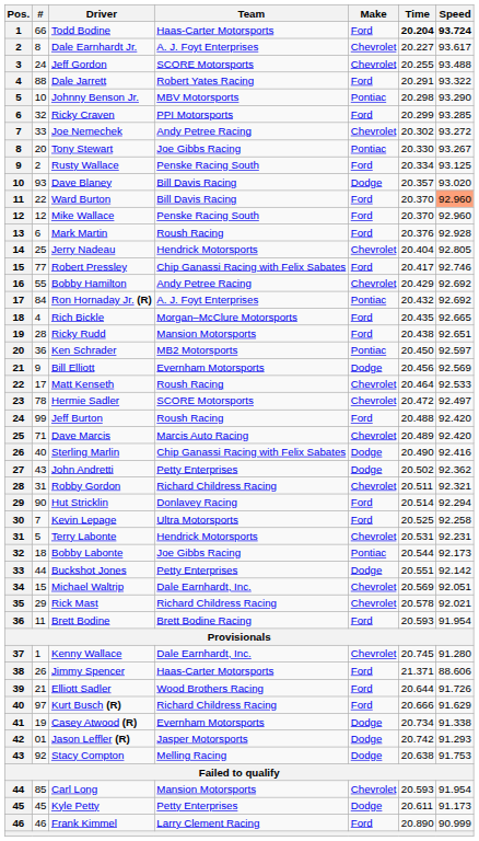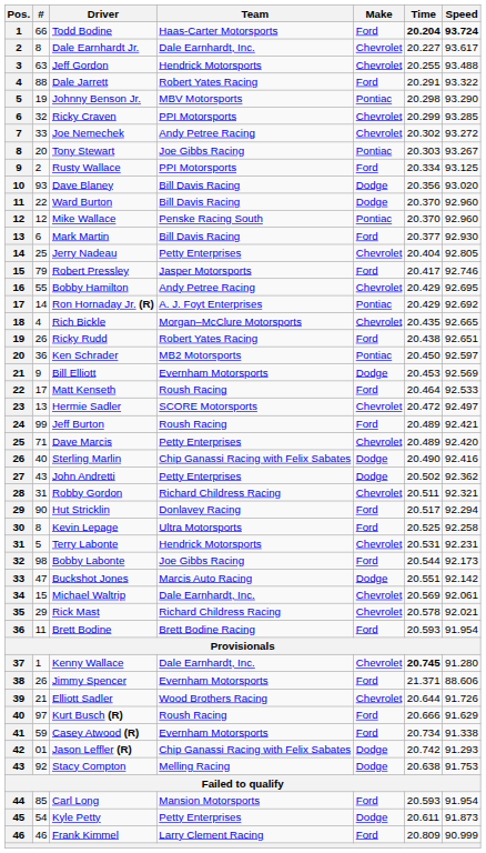 <table class="wikitable" style="font-size:95%">
 <tr>
 <th>Pos.</th>
 <th>#</th>
 <th>Driver</th>
 <th>Team</th>
 <th>Make</th>
 <th>Time</th>
 <th>Speed</th>
 </tr>
 <tr>
 <th>1</th>
 <td>66</td>
 <td><a href='#'>Todd Bodine</a></td>
 <td><a href='#'>Haas-Carter Motorsports</a></td>
 <td><a href='#'>Ford</a></td>
 <td><strong>20.204</strong></td>
 <td><strong>93.724</strong></td>
 </tr>
 <tr>
 <th>2</th>
 <td>8</td>
 <td><a href='#'>Dale Earnhardt Jr.</a></td>
-<td><a href='#'>A. J. Foyt Enterprises</a></td>
+<td><a href='#'>Dale Earnhardt, Inc.</a></td>
 <td><a href='#'>Chevrolet</a></td>
 <td>20.227</td>
 <td>93.617</td>
 </tr>
 <tr>
 <th>3</th>
-<td>24</td>
+<td>63</td>
 <td><a href='#'>Jeff Gordon</a></td>
-<td><a href='#'>SCORE Motorsports</a></td>
+<td><a href='#'>Hendrick Motorsports</a></td>
 <td><a href='#'>Chevrolet</a></td>
 <td>20.255</td>
 <td>93.488</td>
 </tr>
 <tr>
 <th>4</th>
 <td>88</td>
 <td><a href='#'>Dale Jarrett</a></td>
 <td><a href='#'>Robert Yates Racing</a></td>
 <td><a href='#'>Ford</a></td>
 <td>20.291</td>
 <td>93.322</td>
 </tr>
 <tr>
 <th>5</th>
-<td>10</td>
+<td>19</td>
 <td><a href='#'>Johnny Benson Jr.</a></td>
 <td><a href='#'>MBV Motorsports</a></td>
 <td><a href='#'>Pontiac</a></td>
 <td>20.298</td>
 <td>93.290</td>
 </tr>
 <tr>
 <th>6</th>
 <td>32</td>
 <td><a href='#'>Ricky Craven</a></td>
 <td><a href='#'>PPI Motorsports</a></td>
-<td><a href='#'>Ford</a></td>
+<td><a href='#'>Chevrolet</a></td>
 <td>20.299</td>
 <td>93.285</td>
 </tr>
 <tr>
 <th>7</th>
 <td>33</td>
 <td><a href='#'>Joe Nemechek</a></td>
 <td><a href='#'>Andy Petree Racing</a></td>
 <td><a href='#'>Chevrolet</a></td>
 <td>20.302</td>
 <td>93.272</td>
 </tr>
 <tr>
 <th>8</th>
 <td>20</td>
 <td><a href='#'>Tony Stewart</a></td>
 <td><a href='#'>Joe Gibbs Racing</a></td>
 <td><a href='#'>Pontiac</a></td>
-<td>20.330</td>
+<td>20.303</td>
 <td>93.267</td>
 </tr>
 <tr>
 <th>9</th>
 <td>2</td>
 <td><a href='#'>Rusty Wallace</a></td>
-<td><a href='#'>Penske Racing South</a></td>
+<td><a href='#'>PPI Motorsports</a></td>
 <td><a href='#'>Ford</a></td>
 <td>20.334</td>
 <td>93.125</td>
 </tr>
 <tr>
 <th>10</th>
 <td>93</td>
 <td><a href='#'>Dave Blaney</a></td>
 <td><a href='#'>Bill Davis Racing</a></td>
 <td><a href='#'>Dodge</a></td>
-<td>20.357</td>
+<td>20.356</td>
 <td>93.020</td>
 </tr>
 <tr>
 <th>11</th>
 <td>22</td>
 <td><a href='#'>Ward Burton</a></td>
 <td><a href='#'>Bill Davis Racing</a></td>
-<td><a href='#'>Ford</a></td>
+<td><a href='#'>Dodge</a></td>
 <td>20.370</td>
-<td style="background: lightsalmon;">92.960</td>
+<td>92.960</td>
 </tr>
 <tr>
 <th>12</th>
 <td>12</td>
 <td><a href='#'>Mike Wallace</a></td>
 <td><a href='#'>Penske Racing South</a></td>
-<td><a href='#'>Ford</a></td>
+<td><a href='#'>Pontiac</a></td>
 <td>20.370</td>
 <td>92.960</td>
 </tr>
 <tr>
 <th>13</th>
 <td>6</td>
 <td><a href='#'>Mark Martin</a></td>
-<td><a href='#'>Roush Racing</a></td>
+<td><a href='#'>Bill Davis Racing</a></td>
 <td><a href='#'>Ford</a></td>
-<td>20.376</td>
-<td>92.928</td>
+<td>20.377</td>
+<td>92.930</td>
 </tr>
 <tr>
 <th>14</th>
 <td>25</td>
 <td><a href='#'>Jerry Nadeau</a></td>
-<td><a href='#'>Hendrick Motorsports</a></td>
+<td><a href='#'>Petty Enterprises</a></td>
 <td><a href='#'>Chevrolet</a></td>
 <td>20.404</td>
 <td>92.805</td>
 </tr>
 <tr>
 <th>15</th>
-<td>77</td>
+<td>79</td>
 <td><a href='#'>Robert Pressley</a></td>
-<td><a href='#'>Chip Ganassi Racing with Felix Sabates</a></td>
+<td><a href='#'>Jasper Motorsports</a></td>
 <td><a href='#'>Ford</a></td>
 <td>20.417</td>
 <td>92.746</td>
 </tr>
 <tr>
 <th>16</th>
 <td>55</td>
 <td><a href='#'>Bobby Hamilton</a></td>
 <td><a href='#'>Andy Petree Racing</a></td>
 <td><a href='#'>Chevrolet</a></td>
 <td>20.429</td>
-<td>92.692</td>
+<td>92.695</td>
 </tr>
 <tr>
 <th>17</th>
-<td>84</td>
+<td>14</td>
 <td><a href='#'>Ron Hornaday Jr.</a> <strong>(R)</strong></td>
 <td><a href='#'>A. J. Foyt Enterprises</a></td>
 <td><a href='#'>Pontiac</a></td>
-<td>20.432</td>
+<td>20.429</td>
 <td>92.692</td>
 </tr>
 <tr>
 <th>18</th>
 <td>4</td>
 <td><a href='#'>Rich Bickle</a></td>
 <td><a href='#'>Morgan–McClure Motorsports</a></td>
-<td><a href='#'>Ford</a></td>
+<td><a href='#'>Chevrolet</a></td>
 <td>20.435</td>
 <td>92.665</td>
 </tr>
 <tr>
 <th>19</th>
-<td>28</td>
+<td>26</td>
 <td><a href='#'>Ricky Rudd</a></td>
-<td><a href='#'>Mansion Motorsports</a></td>
+<td><a href='#'>Robert Yates Racing</a></td>
 <td><a href='#'>Ford</a></td>
 <td>20.438</td>
 <td>92.651</td>
 </tr>
 <tr>
 <th>20</th>
 <td>36</td>
 <td><a href='#'>Ken Schrader</a></td>
 <td><a href='#'>MB2 Motorsports</a></td>
 <td><a href='#'>Pontiac</a></td>
 <td>20.450</td>
 <td>92.597</td>
 </tr>
 <tr>
 <th>21</th>
 <td>9</td>
 <td><a href='#'>Bill Elliott</a></td>
 <td><a href='#'>Evernham Motorsports</a></td>
 <td><a href='#'>Dodge</a></td>
-<td>20.456</td>
+<td>20.453</td>
 <td>92.569</td>
 </tr>
 <tr>
 <th>22</th>
 <td>17</td>
 <td><a href='#'>Matt Kenseth</a></td>
 <td><a href='#'>Roush Racing</a></td>
-<td><a href='#'>Chevrolet</a></td>
+<td><a href='#'>Ford</a></td>
 <td>20.464</td>
 <td>92.533</td>
 </tr>
 <tr>
 <th>23</th>
-<td>78</td>
+<td>13</td>
 <td><a href='#'>Hermie Sadler</a></td>
 <td><a href='#'>SCORE Motorsports</a></td>
 <td><a href='#'>Chevrolet</a></td>
 <td>20.472</td>
 <td>92.497</td>
 </tr>
 <tr>
 <th>24</th>
 <td>99</td>
 <td><a href='#'>Jeff Burton</a></td>
 <td><a href='#'>Roush Racing</a></td>
 <td><a href='#'>Ford</a></td>
-<td>20.488</td>
-<td>92.420</td>
+<td>20.489</td>
+<td>92.421</td>
 </tr>
 <tr>
 <th>25</th>
 <td>71</td>
 <td><a href='#'>Dave Marcis</a></td>
-<td><a href='#'>Marcis Auto Racing</a></td>
+<td><a href='#'>Petty Enterprises</a></td>
 <td><a href='#'>Chevrolet</a></td>
 <td>20.489</td>
 <td>92.420</td>
 </tr>
 <tr>
 <th>26</th>
 <td>40</td>
 <td><a href='#'>Sterling Marlin</a></td>
 <td><a href='#'>Chip Ganassi Racing with Felix Sabates</a></td>
 <td><a href='#'>Dodge</a></td>
 <td>20.490</td>
 <td>92.416</td>
 </tr>
 <tr>
 <th>27</th>
 <td>43</td>
 <td><a href='#'>John Andretti</a></td>
 <td><a href='#'>Petty Enterprises</a></td>
 <td><a href='#'>Dodge</a></td>
 <td>20.502</td>
 <td>92.362</td>
 </tr>
 <tr>
 <th>28</th>
 <td>31</td>
 <td><a href='#'>Robby Gordon</a></td>
 <td><a href='#'>Richard Childress Racing</a></td>
 <td><a href='#'>Chevrolet</a></td>
 <td>20.511</td>
 <td>92.321</td>
 </tr>
 <tr>
 <th>29</th>
 <td>90</td>
 <td><a href='#'>Hut Stricklin</a></td>
 <td><a href='#'>Donlavey Racing</a></td>
 <td><a href='#'>Ford</a></td>
-<td>20.514</td>
+<td>20.517</td>
 <td>92.294</td>
 </tr>
 <tr>
 <th>30</th>
-<td>7</td>
+<td>8</td>
 <td><a href='#'>Kevin Lepage</a></td>
 <td><a href='#'>Ultra Motorsports</a></td>
 <td><a href='#'>Ford</a></td>
 <td>20.525</td>
 <td>92.258</td>
 </tr>
 <tr>
 <th>31</th>
 <td>5</td>
 <td><a href='#'>Terry Labonte</a></td>
 <td><a href='#'>Hendrick Motorsports</a></td>
 <td><a href='#'>Chevrolet</a></td>
 <td>20.531</td>
 <td>92.231</td>
 </tr>
 <tr>
 <th>32</th>
-<td>18</td>
+<td>98</td>
 <td><a href='#'>Bobby Labonte</a></td>
 <td><a href='#'>Joe Gibbs Racing</a></td>
-<td><a href='#'>Pontiac</a></td>
+<td><a href='#'>Ford</a></td>
 <td>20.544</td>
 <td>92.173</td>
 </tr>
 <tr>
 <th>33</th>
-<td>44</td>
+<td>47</td>
 <td><a href='#'>Buckshot Jones</a></td>
-<td><a href='#'>Petty Enterprises</a></td>
+<td><a href='#'>Marcis Auto Racing</a></td>
 <td><a href='#'>Dodge</a></td>
 <td>20.551</td>
 <td>92.142</td>
 </tr>
 <tr>
 <th>34</th>
 <td>15</td>
 <td><a href='#'>Michael Waltrip</a></td>
 <td><a href='#'>Dale Earnhardt, Inc.</a></td>
 <td><a href='#'>Chevrolet</a></td>
 <td>20.569</td>
-<td>92.051</td>
+<td>92.061</td>
 </tr>
 <tr>
 <th>35</th>
 <td>29</td>
 <td><a href='#'>Rick Mast</a></td>
 <td><a href='#'>Richard Childress Racing</a></td>
 <td><a href='#'>Chevrolet</a></td>
 <td>20.578</td>
 <td>92.021</td>
 </tr>
 <tr>
 <th>36</th>
 <td>11</td>
 <td><a href='#'>Brett Bodine</a></td>
 <td><a href='#'>Brett Bodine Racing</a></td>
 <td><a href='#'>Ford</a></td>
 <td>20.593</td>
 <td>91.954</td>
 </tr>
 <tr>
 <th colspan="7">Provisionals</th>
 </tr>
 <tr>
 <th>37</th>
 <td>1</td>
 <td><a href='#'>Kenny Wallace</a></td>
 <td><a href='#'>Dale Earnhardt, Inc.</a></td>
 <td><a href='#'>Chevrolet</a></td>
-<td>20.745</td>
+<td><strong>20.745</strong></td>
 <td>91.280</td>
 </tr>
 <tr>
 <th>38</th>
 <td>26</td>
 <td><a href='#'>Jimmy Spencer</a></td>
-<td><a href='#'>Haas-Carter Motorsports</a></td>
+<td><a href='#'>Evernham Motorsports</a></td>
 <td><a href='#'>Ford</a></td>
 <td>21.371</td>
 <td>88.606</td>
 </tr>
 <tr>
 <th>39</th>
 <td>21</td>
 <td><a href='#'>Elliott Sadler</a></td>
 <td><a href='#'>Wood Brothers Racing</a></td>
-<td><a href='#'>Ford</a></td>
+<td><a href='#'>Chevrolet</a></td>
 <td>20.644</td>
 <td>91.726</td>
 </tr>
 <tr>
 <th>40</th>
 <td>97</td>
 <td><a href='#'>Kurt Busch</a> <strong>(R)</strong></td>
-<td><a href='#'>Richard Childress Racing</a></td>
+<td><a href='#'>Roush Racing</a></td>
 <td><a href='#'>Ford</a></td>
 <td>20.666</td>
 <td>91.629</td>
 </tr>
 <tr>
 <th>41</th>
-<td>19</td>
+<td>59</td>
 <td><a href='#'>Casey Atwood</a> <strong>(R)</strong></td>
 <td><a href='#'>Evernham Motorsports</a></td>
-<td><a href='#'>Dodge</a></td>
+<td><a href='#'>Ford</a></td>
 <td>20.734</td>
 <td>91.338</td>
 </tr>
 <tr>
 <th>42</th>
 <td>01</td>
 <td><a href='#'>Jason Leffler</a> <strong>(R)</strong></td>
-<td><a href='#'>Jasper Motorsports</a></td>
+<td><a href='#'>Chip Ganassi Racing with Felix Sabates</a></td>
 <td><a href='#'>Dodge</a></td>
 <td>20.742</td>
 <td>91.293</td>
 </tr>
 <tr>
 <th>43</th>
 <td>92</td>
 <td><a href='#'>Stacy Compton</a></td>
 <td><a href='#'>Melling Racing</a></td>
 <td><a href='#'>Dodge</a></td>
 <td>20.638</td>
 <td>91.753</td>
 </tr>
 <tr>
 <th colspan="7">Failed to qualify</th>
 </tr>
 <tr>
 <th>44</th>
 <td>85</td>
 <td><a href='#'>Carl Long</a></td>
 <td><a href='#'>Mansion Motorsports</a></td>
-<td><a href='#'>Chevrolet</a></td>
+<td><a href='#'>Ford</a></td>
 <td>20.593</td>
 <td>91.954</td>
 </tr>
 <tr>
 <th>45</th>
-<td>45</td>
+<td>54</td>
 <td><a href='#'>Kyle Petty</a></td>
 <td><a href='#'>Petty Enterprises</a></td>
 <td><a href='#'>Dodge</a></td>
 <td>20.611</td>
-<td>91.173</td>
+<td>91.873</td>
 </tr>
 <tr>
 <th>46</th>
 <td>46</td>
 <td><a href='#'>Frank Kimmel</a></td>
 <td><a href='#'>Larry Clement Racing</a></td>
 <td><a href='#'>Ford</a></td>
-<td>20.890</td>
+<td>20.809</td>
 <td>90.999</td>
 </tr>
 <tr>
 <th colspan="7"></th>
 </tr>
 </table>
